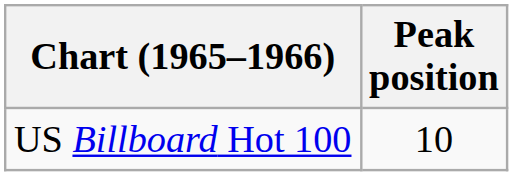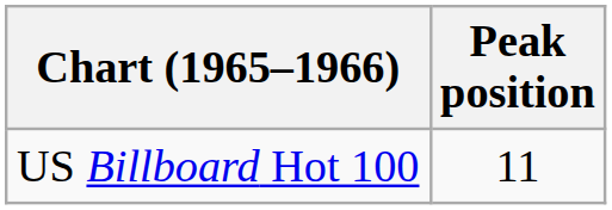 <table class="wikitable sortable">
 <tr>
 <th>Chart (1965–1966)</th>
 <th>Peak<br>position</th>
 </tr>
 <tr>
 <td>US <a href='#'><em>Billboard</em> Hot 100</a></td>
-<td align="center">10</td>
+<td align="center">11</td>
 </tr>
 </table>
